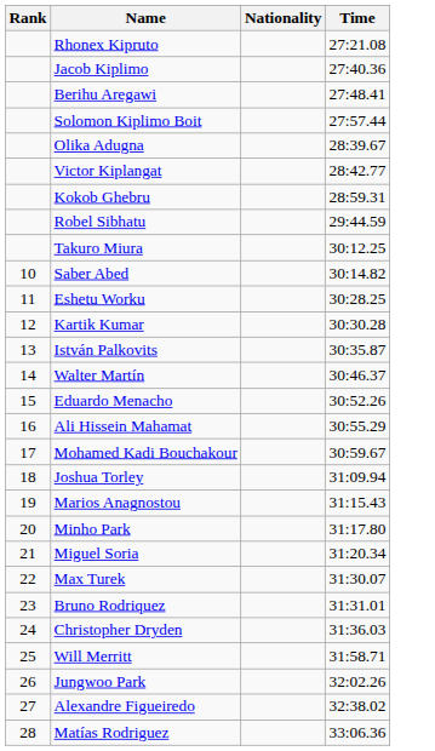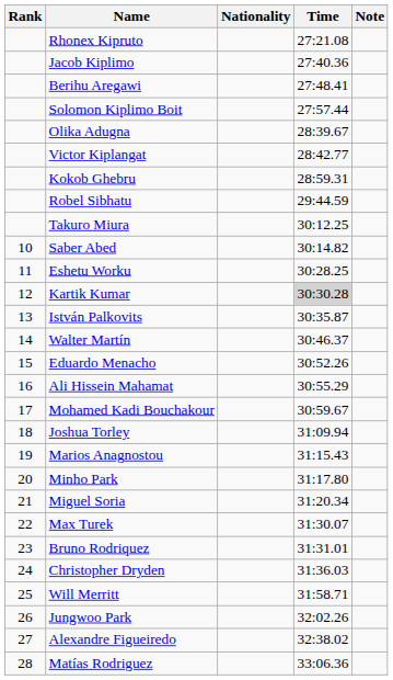 <table class="wikitable sortable" style="text-align:center">
 <tr>
 <th>Rank</th>
 <th>Name</th>
 <th>Nationality</th>
 <th>Time</th>
+<th>Note</th>
 </tr>
 <tr>
 <td></td>
 <td align=left><a href='#'>Rhonex Kipruto</a></td>
 <td align=left></td>
 <td>27:21.08</td>
+<td></td>
 </tr>
 <tr>
 <td></td>
 <td align=left><a href='#'>Jacob Kiplimo</a></td>
 <td align=left></td>
 <td>27:40.36</td>
+<td></td>
 </tr>
 <tr>
 <td></td>
 <td align=left><a href='#'>Berihu Aregawi</a></td>
 <td align=left></td>
 <td>27:48.41</td>
+<td></td>
 </tr>
 <tr>
 <td></td>
 <td align=left><a href='#'>Solomon Kiplimo Boit</a></td>
 <td align=left></td>
 <td>27:57.44</td>
+<td></td>
 </tr>
 <tr>
 <td></td>
 <td align=left><a href='#'>Olika Adugna</a></td>
 <td align=left></td>
 <td>28:39.67</td>
+<td></td>
 </tr>
 <tr>
 <td></td>
 <td align=left><a href='#'>Victor Kiplangat</a></td>
 <td align=left></td>
 <td>28:42.77</td>
+<td></td>
 </tr>
 <tr>
 <td></td>
 <td align=left><a href='#'>Kokob Ghebru</a></td>
 <td align=left></td>
 <td>28:59.31</td>
+<td></td>
 </tr>
 <tr>
 <td></td>
 <td align=left><a href='#'>Robel Sibhatu</a></td>
 <td align=left></td>
 <td>29:44.59</td>
+<td></td>
 </tr>
 <tr>
 <td></td>
 <td align=left><a href='#'>Takuro Miura</a></td>
 <td align=left></td>
 <td>30:12.25</td>
+<td></td>
 </tr>
 <tr>
 <td>10</td>
 <td align=left><a href='#'>Saber Abed</a></td>
 <td align=left></td>
 <td>30:14.82</td>
+<td></td>
 </tr>
 <tr>
 <td>11</td>
 <td align=left><a href='#'>Eshetu Worku</a></td>
 <td align=left></td>
 <td>30:28.25</td>
+<td></td>
 </tr>
 <tr>
 <td>12</td>
 <td align=left><a href='#'>Kartik Kumar</a></td>
 <td align=left></td>
-<td>30:30.28</td>
+<td style="background: lightgrey;">30:30.28</td>
+<td></td>
 </tr>
 <tr>
 <td>13</td>
 <td align=left><a href='#'>István Palkovits</a></td>
 <td align=left></td>
 <td>30:35.87</td>
+<td></td>
 </tr>
 <tr>
 <td>14</td>
 <td align=left><a href='#'>Walter Martín</a></td>
 <td align=left></td>
 <td>30:46.37</td>
+<td></td>
 </tr>
 <tr>
 <td>15</td>
 <td align=left><a href='#'>Eduardo Menacho</a></td>
 <td align=left></td>
 <td>30:52.26</td>
+<td></td>
 </tr>
 <tr>
 <td>16</td>
 <td align=left><a href='#'>Ali Hissein Mahamat</a></td>
 <td align=left></td>
 <td>30:55.29</td>
+<td></td>
 </tr>
 <tr>
 <td>17</td>
 <td align=left><a href='#'>Mohamed Kadi Bouchakour</a></td>
 <td align=left></td>
 <td>30:59.67</td>
+<td></td>
 </tr>
 <tr>
 <td>18</td>
 <td align=left><a href='#'>Joshua Torley</a></td>
 <td align=left></td>
 <td>31:09.94</td>
+<td></td>
 </tr>
 <tr>
 <td>19</td>
 <td align=left><a href='#'>Marios Anagnostou</a></td>
 <td align=left></td>
 <td>31:15.43</td>
+<td></td>
 </tr>
 <tr>
 <td>20</td>
 <td align=left><a href='#'>Minho Park</a></td>
 <td align=left></td>
 <td>31:17.80</td>
+<td></td>
 </tr>
 <tr>
 <td>21</td>
 <td align=left><a href='#'>Miguel Soria</a></td>
 <td align=left></td>
 <td>31:20.34</td>
+<td></td>
 </tr>
 <tr>
 <td>22</td>
 <td align=left><a href='#'>Max Turek</a></td>
 <td align=left></td>
 <td>31:30.07</td>
+<td></td>
 </tr>
 <tr>
 <td>23</td>
 <td align=left><a href='#'>Bruno Rodriquez</a></td>
 <td align=left></td>
 <td>31:31.01</td>
+<td></td>
 </tr>
 <tr>
 <td>24</td>
 <td align=left><a href='#'>Christopher Dryden</a></td>
 <td align=left></td>
 <td>31:36.03</td>
+<td></td>
 </tr>
 <tr>
 <td>25</td>
 <td align=left><a href='#'>Will Merritt</a></td>
 <td align=left></td>
 <td>31:58.71</td>
+<td></td>
 </tr>
 <tr>
 <td>26</td>
 <td align=left><a href='#'>Jungwoo Park</a></td>
 <td align=left></td>
 <td>32:02.26</td>
+<td></td>
 </tr>
 <tr>
 <td>27</td>
 <td align=left><a href='#'>Alexandre Figueiredo</a></td>
 <td align=left></td>
 <td>32:38.02</td>
+<td></td>
 </tr>
 <tr>
 <td>28</td>
 <td align=left><a href='#'>Matías Rodriguez</a></td>
 <td align=left></td>
 <td>33:06.36</td>
+<td></td>
 </tr>
 </table>
